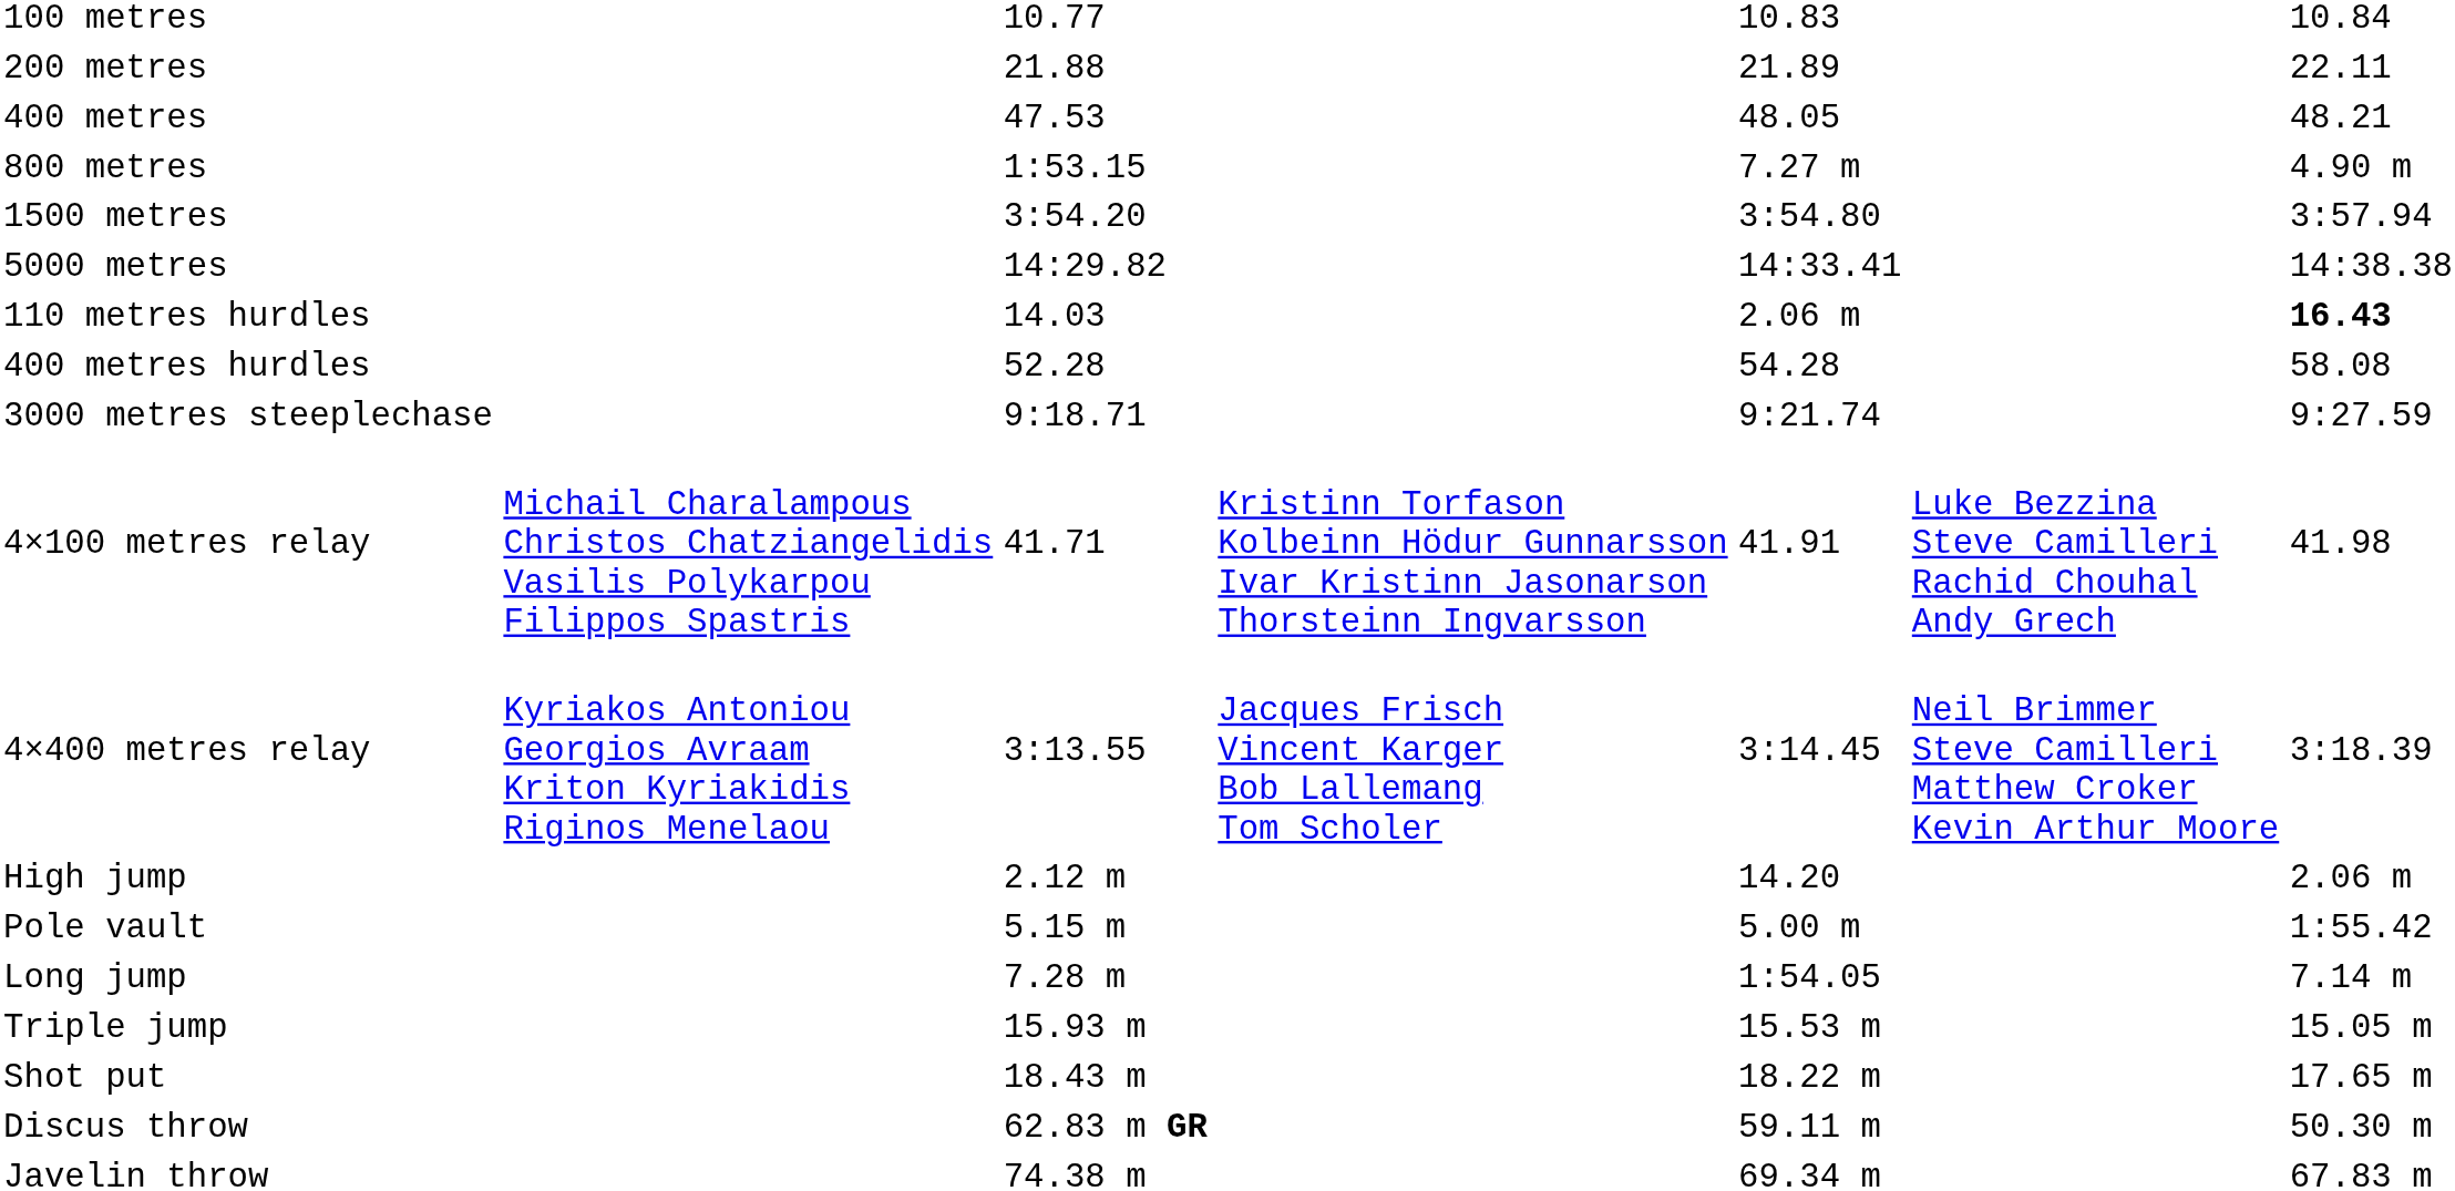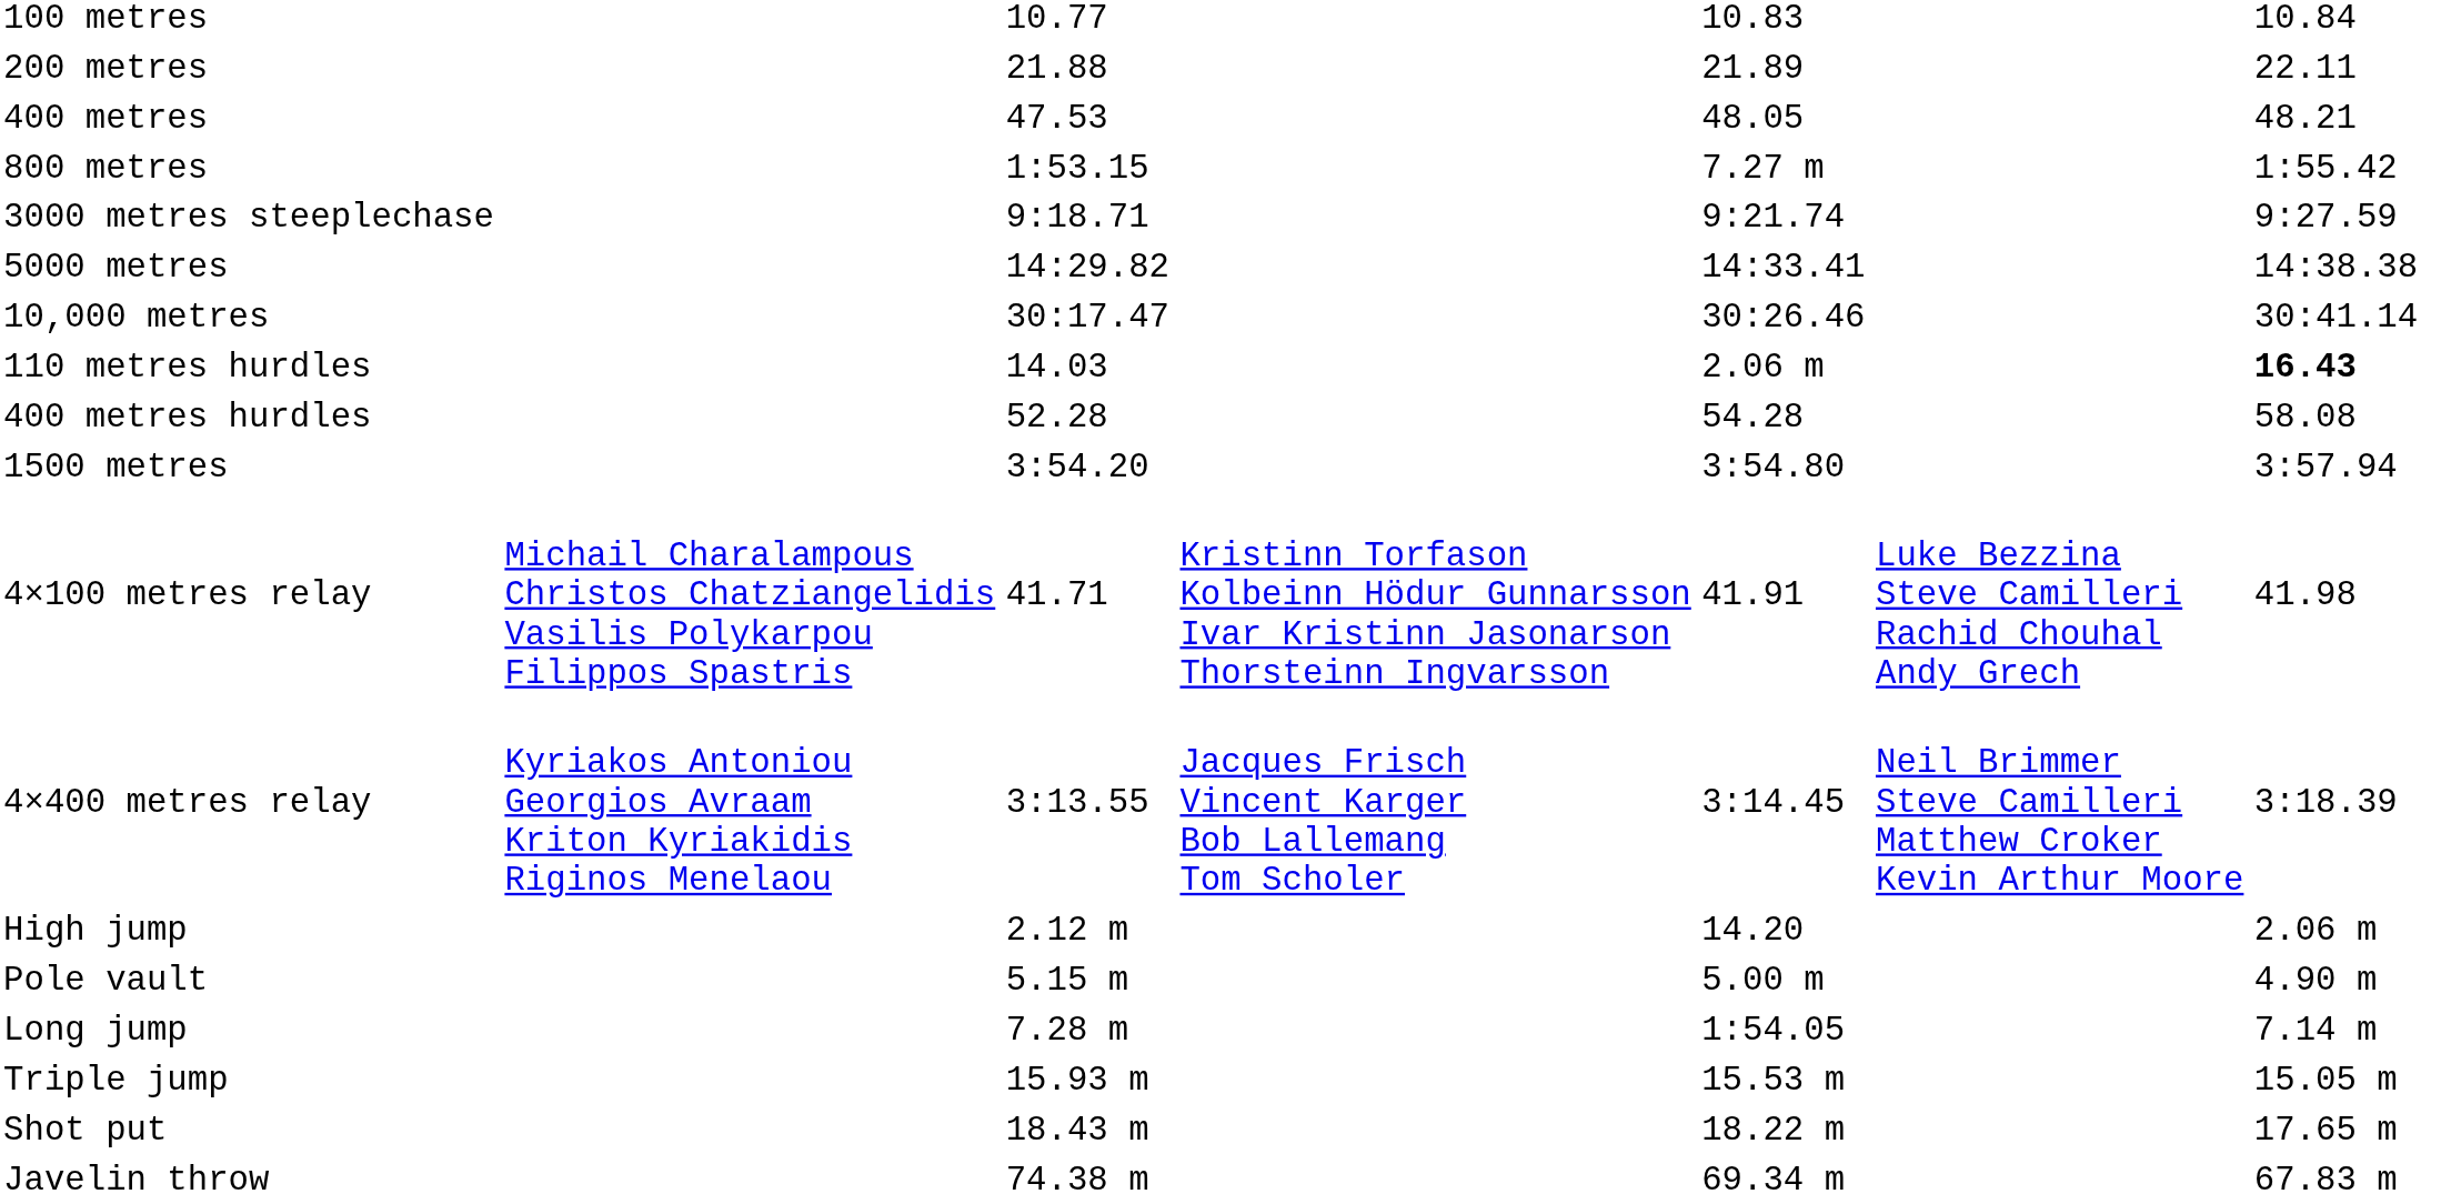 <table>
 <tr>
 <td>100 metres</td>
 <td></td>
 <td>10.77</td>
 <td></td>
 <td>10.83</td>
 <td></td>
 <td>10.84</td>
 </tr>
 <tr>
 <td>200 metres</td>
 <td></td>
 <td>21.88</td>
 <td></td>
 <td>21.89</td>
 <td></td>
 <td>22.11</td>
 </tr>
 <tr>
 <td>400 metres</td>
 <td></td>
 <td>47.53</td>
 <td></td>
 <td>48.05</td>
 <td></td>
 <td>48.21</td>
 </tr>
 <tr>
 <td>800 metres</td>
 <td></td>
 <td>1:53.15</td>
 <td></td>
 <td>7.27 m</td>
 <td></td>
-<td>4.90 m</td>
+<td>1:55.42</td>
 </tr>
 <tr>
-<td>1500 metres</td>
+<td>3000 metres steeplechase</td>
 <td></td>
-<td>3:54.20</td>
+<td>9:18.71</td>
 <td></td>
-<td>3:54.80</td>
+<td>9:21.74</td>
 <td></td>
-<td>3:57.94</td>
+<td>9:27.59</td>
 </tr>
 <tr>
 <td>5000 metres</td>
 <td></td>
 <td>14:29.82</td>
 <td></td>
 <td>14:33.41</td>
 <td></td>
 <td>14:38.38</td>
+</tr>
+<tr>
+<td>10,000 metres</td>
+<td></td>
+<td>30:17.47</td>
+<td></td>
+<td>30:26.46</td>
+<td></td>
+<td>30:41.14</td>
 </tr>
 <tr>
 <td>110 metres hurdles</td>
 <td></td>
 <td>14.03</td>
 <td></td>
 <td>2.06 m</td>
 <td></td>
 <td><strong>16.43</strong></td>
 </tr>
 <tr>
 <td>400 metres hurdles</td>
 <td></td>
 <td>52.28</td>
 <td></td>
 <td>54.28</td>
 <td></td>
 <td>58.08</td>
 </tr>
 <tr>
-<td>3000 metres steeplechase</td>
+<td>1500 metres</td>
 <td></td>
-<td>9:18.71</td>
+<td>3:54.20</td>
 <td></td>
-<td>9:21.74</td>
+<td>3:54.80</td>
 <td></td>
-<td>9:27.59</td>
+<td>3:57.94</td>
 </tr>
 <tr>
 <td>4×100 metres relay</td>
 <td><br><a href='#'>Michail Charalampous</a><br><a href='#'>Christos Chatziangelidis</a><br><a href='#'>Vasilis Polykarpou</a><br><a href='#'>Filippos Spastris</a></td>
 <td>41.71</td>
 <td><br><a href='#'>Kristinn Torfason</a><br><a href='#'>Kolbeinn Hödur Gunnarsson</a><br><a href='#'>Ivar Kristinn Jasonarson</a><br><a href='#'>Thorsteinn Ingvarsson</a></td>
 <td>41.91</td>
 <td><br><a href='#'>Luke Bezzina</a><br><a href='#'>Steve Camilleri</a><br><a href='#'>Rachid Chouhal</a><br><a href='#'>Andy Grech</a></td>
 <td>41.98</td>
 </tr>
 <tr>
 <td>4×400 metres relay</td>
 <td><br><a href='#'>Kyriakos Antoniou</a><br><a href='#'>Georgios Avraam</a><br><a href='#'>Kriton Kyriakidis</a><br><a href='#'>Riginos Menelaou</a></td>
 <td>3:13.55</td>
 <td><br><a href='#'>Jacques Frisch</a><br><a href='#'>Vincent Karger</a><br><a href='#'>Bob Lallemang</a><br><a href='#'>Tom Scholer</a></td>
 <td>3:14.45</td>
 <td><br><a href='#'>Neil Brimmer</a><br><a href='#'>Steve Camilleri</a><br><a href='#'>Matthew Croker</a><br><a href='#'>Kevin Arthur Moore</a></td>
 <td>3:18.39</td>
 </tr>
 <tr>
 <td>High jump</td>
 <td></td>
 <td>2.12 m</td>
 <td></td>
 <td>14.20</td>
 <td></td>
 <td>2.06 m</td>
 </tr>
 <tr>
 <td>Pole vault</td>
 <td></td>
 <td>5.15 m</td>
 <td></td>
 <td>5.00 m</td>
 <td></td>
-<td>1:55.42</td>
+<td>4.90 m</td>
 </tr>
 <tr>
 <td>Long jump</td>
 <td></td>
 <td>7.28 m</td>
 <td></td>
 <td>1:54.05</td>
 <td></td>
 <td>7.14 m</td>
 </tr>
 <tr>
 <td>Triple jump</td>
 <td></td>
 <td>15.93 m</td>
 <td></td>
 <td>15.53 m</td>
 <td></td>
 <td>15.05 m</td>
 </tr>
 <tr>
 <td>Shot put</td>
 <td></td>
 <td>18.43 m</td>
 <td></td>
 <td>18.22 m</td>
 <td></td>
 <td>17.65 m</td>
 </tr>
 <tr>
-<td>Discus throw</td>
-<td></td>
-<td>62.83 m <strong>GR</strong></td>
-<td></td>
-<td>59.11 m</td>
-<td></td>
-<td>50.30 m</td>
-</tr>
-<tr>
 <td>Javelin throw</td>
 <td></td>
 <td>74.38 m</td>
 <td></td>
 <td>69.34 m</td>
 <td></td>
 <td>67.83 m</td>
 </tr>
 </table>
